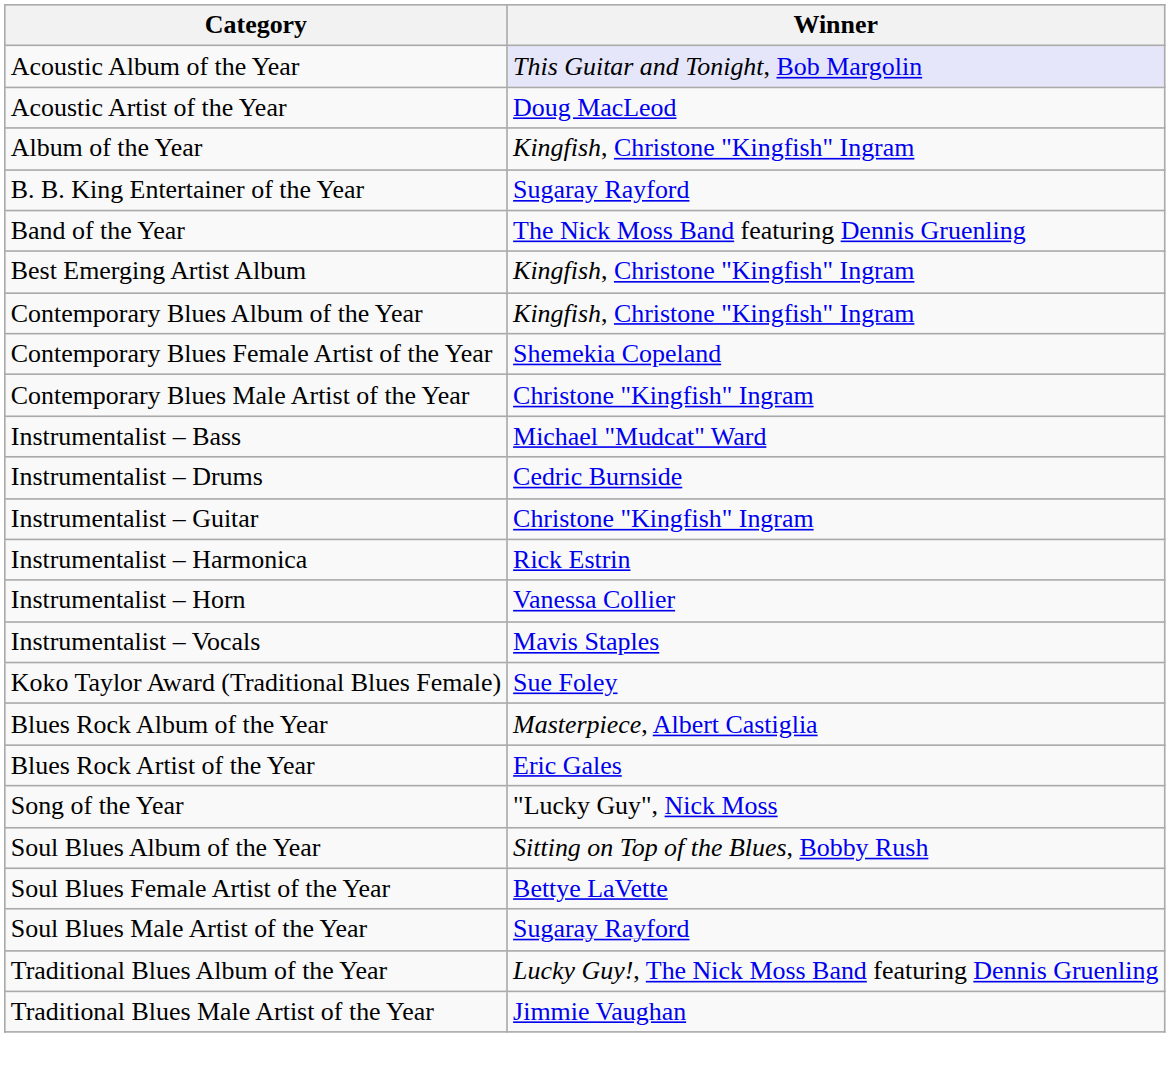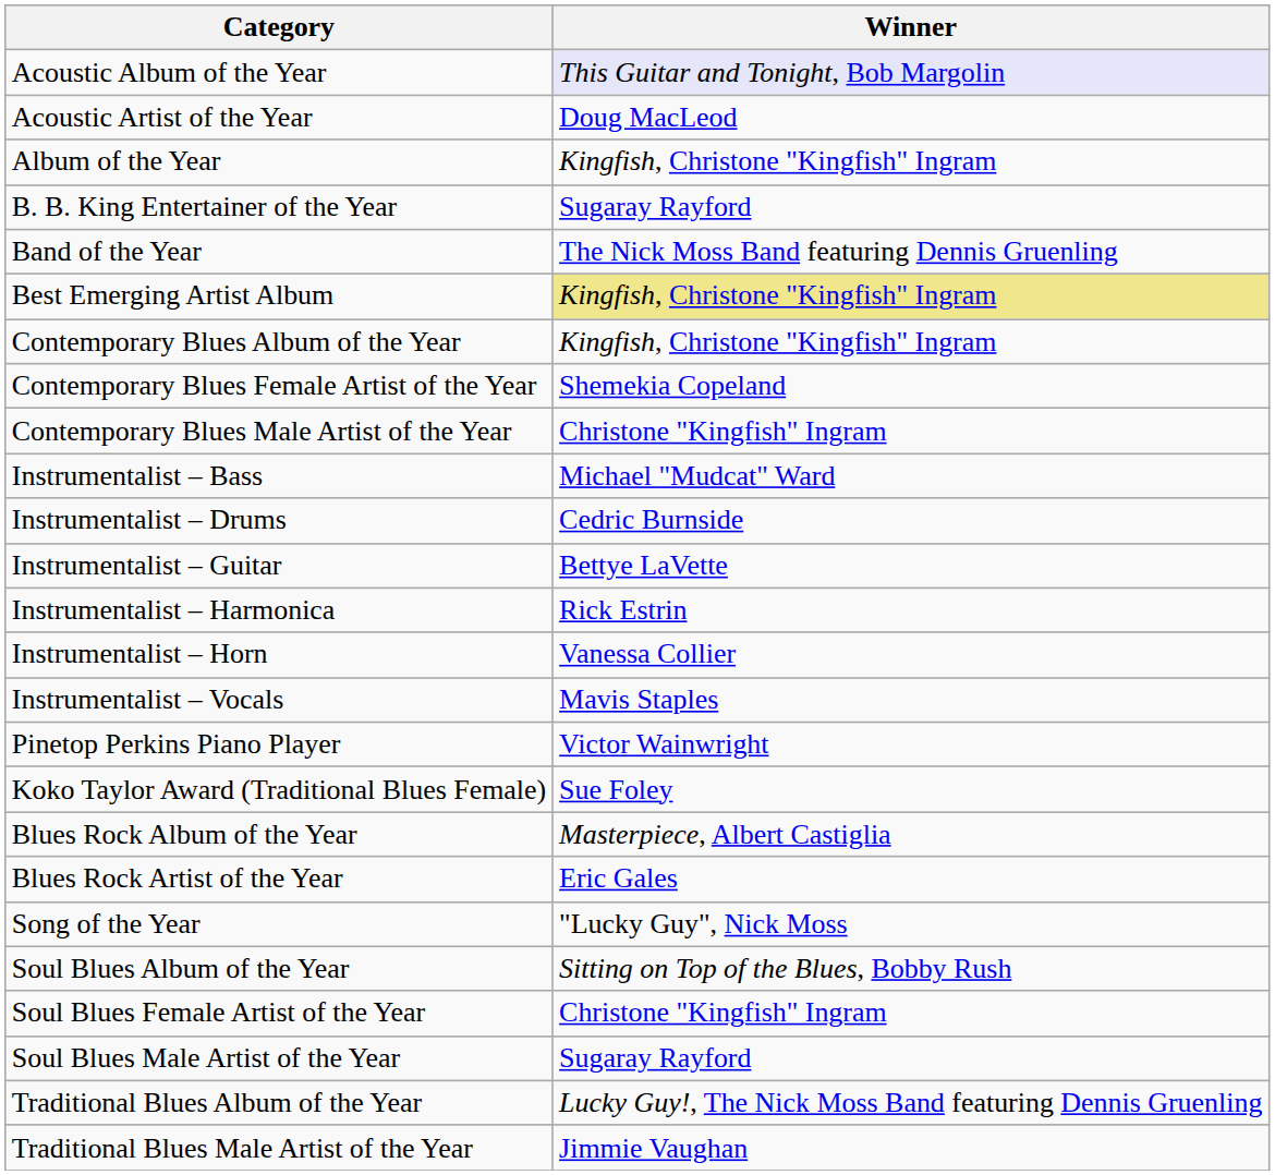 <table class="wikitable">
 <tr>
 <th>Category</th>
 <th>Winner</th>
 </tr>
 <tr>
 <td>Acoustic Album of the Year</td>
 <td style="background: lavender;"><em>This Guitar and Tonight</em>, <a href='#'>Bob Margolin</a></td>
 </tr>
 <tr>
 <td>Acoustic Artist of the Year</td>
 <td><a href='#'>Doug MacLeod</a></td>
 </tr>
 <tr>
 <td>Album of the Year</td>
 <td><em>Kingfish</em>, <a href='#'>Christone "Kingfish" Ingram</a></td>
 </tr>
 <tr>
 <td>B. B. King Entertainer of the Year</td>
 <td><a href='#'>Sugaray Rayford</a></td>
 </tr>
 <tr>
 <td>Band of the Year</td>
 <td><a href='#'>The Nick Moss Band</a> featuring <a href='#'>Dennis Gruenling</a></td>
 </tr>
 <tr>
 <td>Best Emerging Artist Album</td>
-<td><em>Kingfish</em>, <a href='#'>Christone "Kingfish" Ingram</a></td>
+<td style="background: khaki;"><em>Kingfish</em>, <a href='#'>Christone "Kingfish" Ingram</a></td>
 </tr>
 <tr>
 <td>Contemporary Blues Album of the Year</td>
 <td><em>Kingfish</em>, <a href='#'>Christone "Kingfish" Ingram</a></td>
 </tr>
 <tr>
 <td>Contemporary Blues Female Artist of the Year</td>
 <td><a href='#'>Shemekia Copeland</a></td>
 </tr>
 <tr>
 <td>Contemporary Blues Male Artist of the Year</td>
 <td><a href='#'>Christone "Kingfish" Ingram</a></td>
 </tr>
 <tr>
 <td>Instrumentalist – Bass</td>
 <td><a href='#'>Michael "Mudcat" Ward</a></td>
 </tr>
 <tr>
 <td>Instrumentalist – Drums</td>
 <td><a href='#'>Cedric Burnside</a></td>
 </tr>
 <tr>
 <td>Instrumentalist – Guitar</td>
-<td><a href='#'>Christone "Kingfish" Ingram</a></td>
+<td><a href='#'>Bettye LaVette</a></td>
 </tr>
 <tr>
 <td>Instrumentalist – Harmonica</td>
 <td><a href='#'>Rick Estrin</a></td>
 </tr>
 <tr>
 <td>Instrumentalist – Horn</td>
 <td><a href='#'>Vanessa Collier</a></td>
 </tr>
 <tr>
 <td>Instrumentalist – Vocals</td>
 <td><a href='#'>Mavis Staples</a></td>
+</tr>
+<tr>
+<td>Pinetop Perkins Piano Player</td>
+<td><a href='#'>Victor Wainwright</a></td>
 </tr>
 <tr>
 <td>Koko Taylor Award (Traditional Blues Female)</td>
 <td><a href='#'>Sue Foley</a></td>
 </tr>
 <tr>
 <td>Blues Rock Album of the Year</td>
 <td><em>Masterpiece</em>, <a href='#'>Albert Castiglia</a></td>
 </tr>
 <tr>
 <td>Blues Rock Artist of the Year</td>
 <td><a href='#'>Eric Gales</a></td>
 </tr>
 <tr>
 <td>Song of the Year</td>
 <td>"Lucky Guy", <a href='#'>Nick Moss</a></td>
 </tr>
 <tr>
 <td>Soul Blues Album of the Year</td>
 <td><em>Sitting on Top of the Blues</em>, <a href='#'>Bobby Rush</a></td>
 </tr>
 <tr>
 <td>Soul Blues Female Artist of the Year</td>
-<td><a href='#'>Bettye LaVette</a></td>
+<td><a href='#'>Christone "Kingfish" Ingram</a></td>
 </tr>
 <tr>
 <td>Soul Blues Male Artist of the Year</td>
 <td><a href='#'>Sugaray Rayford</a></td>
 </tr>
 <tr>
 <td>Traditional Blues Album of the Year</td>
 <td><em>Lucky Guy!</em>, <a href='#'>The Nick Moss Band</a> featuring <a href='#'>Dennis Gruenling</a></td>
 </tr>
 <tr>
 <td>Traditional Blues Male Artist of the Year</td>
 <td><a href='#'>Jimmie Vaughan</a></td>
 </tr>
 </table>
